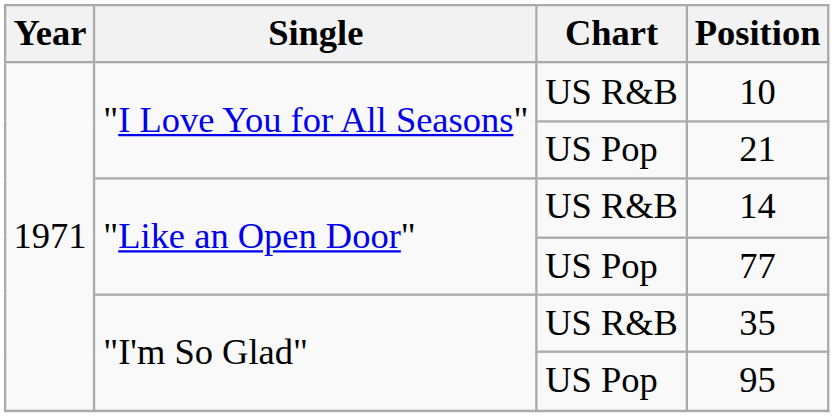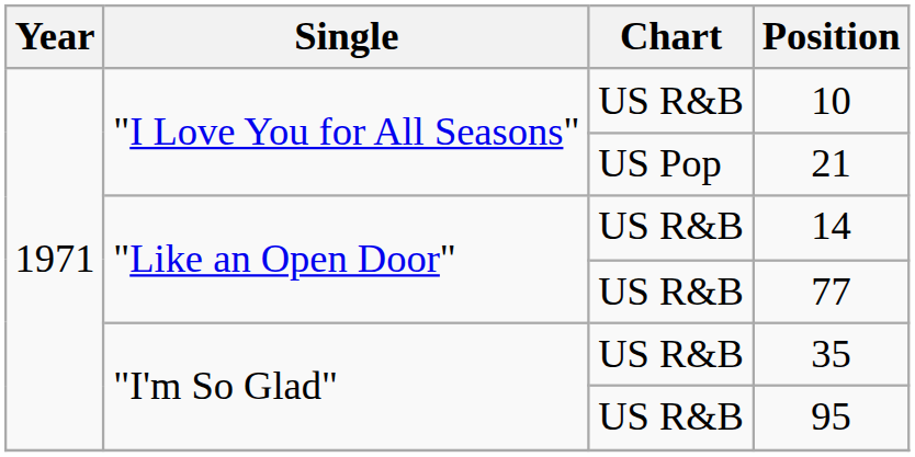 <table class="wikitable">
 <tr>
 <th>Year</th>
 <th>Single</th>
 <th>Chart</th>
 <th>Position</th>
 </tr>
 <tr>
 <td rowspan="6">1971</td>
 <td rowspan="2">"<a href='#'>I Love You for All Seasons</a>"</td>
 <td rowspan="1">US R&B</td>
 <td align="center">10</td>
 </tr>
 <tr>
 <td rowspan="1">US Pop</td>
 <td align="center">21</td>
 </tr>
 <tr>
 <td rowspan="2">"<a href='#'>Like an Open Door</a>"</td>
 <td rowspan="1">US R&B</td>
 <td align="center">14</td>
 </tr>
 <tr>
-<td rowspan="1">US Pop</td>
+<td rowspan="1">US R&B</td>
 <td align="center">77</td>
 </tr>
 <tr>
 <td rowspan="2">"I'm So Glad"</td>
 <td rowspan="1">US R&B</td>
 <td align="center">35</td>
 </tr>
 <tr>
-<td rowspan="1">US Pop</td>
+<td rowspan="1">US R&B</td>
 <td align="center">95</td>
 </tr>
 <tr>
 </tr>
 </table>
